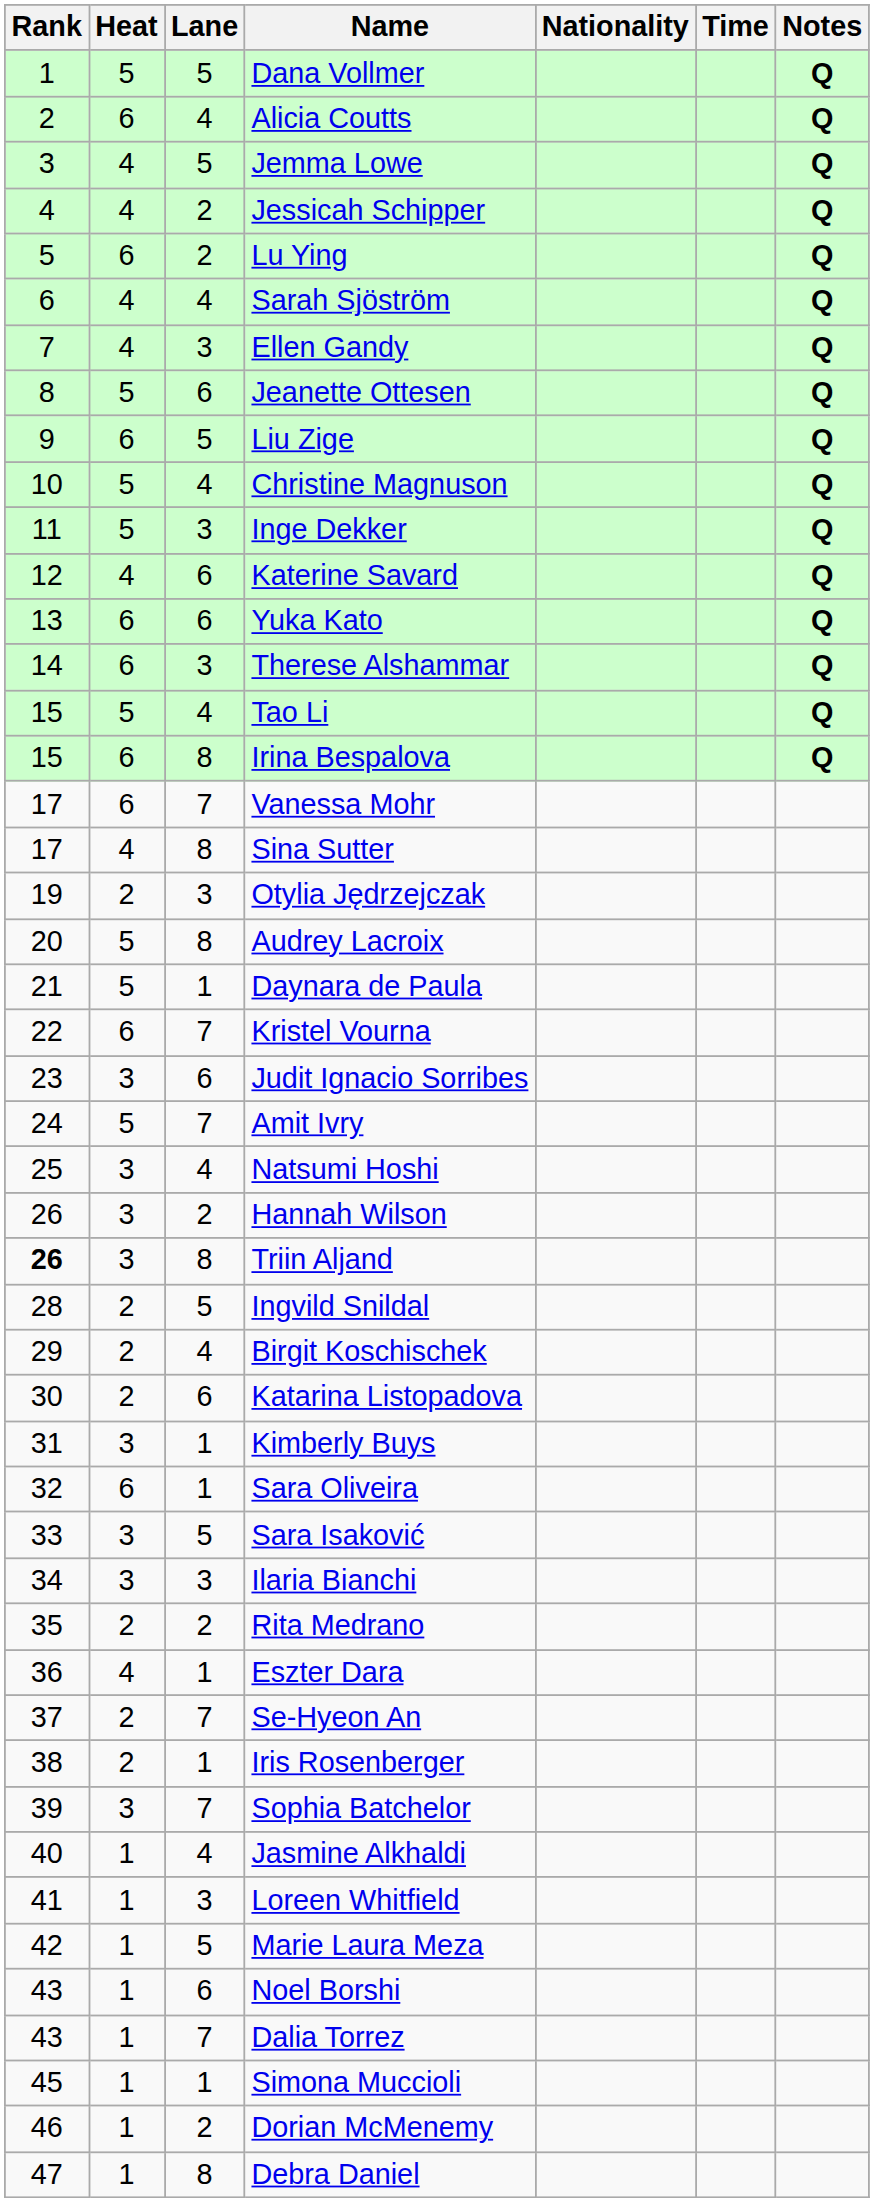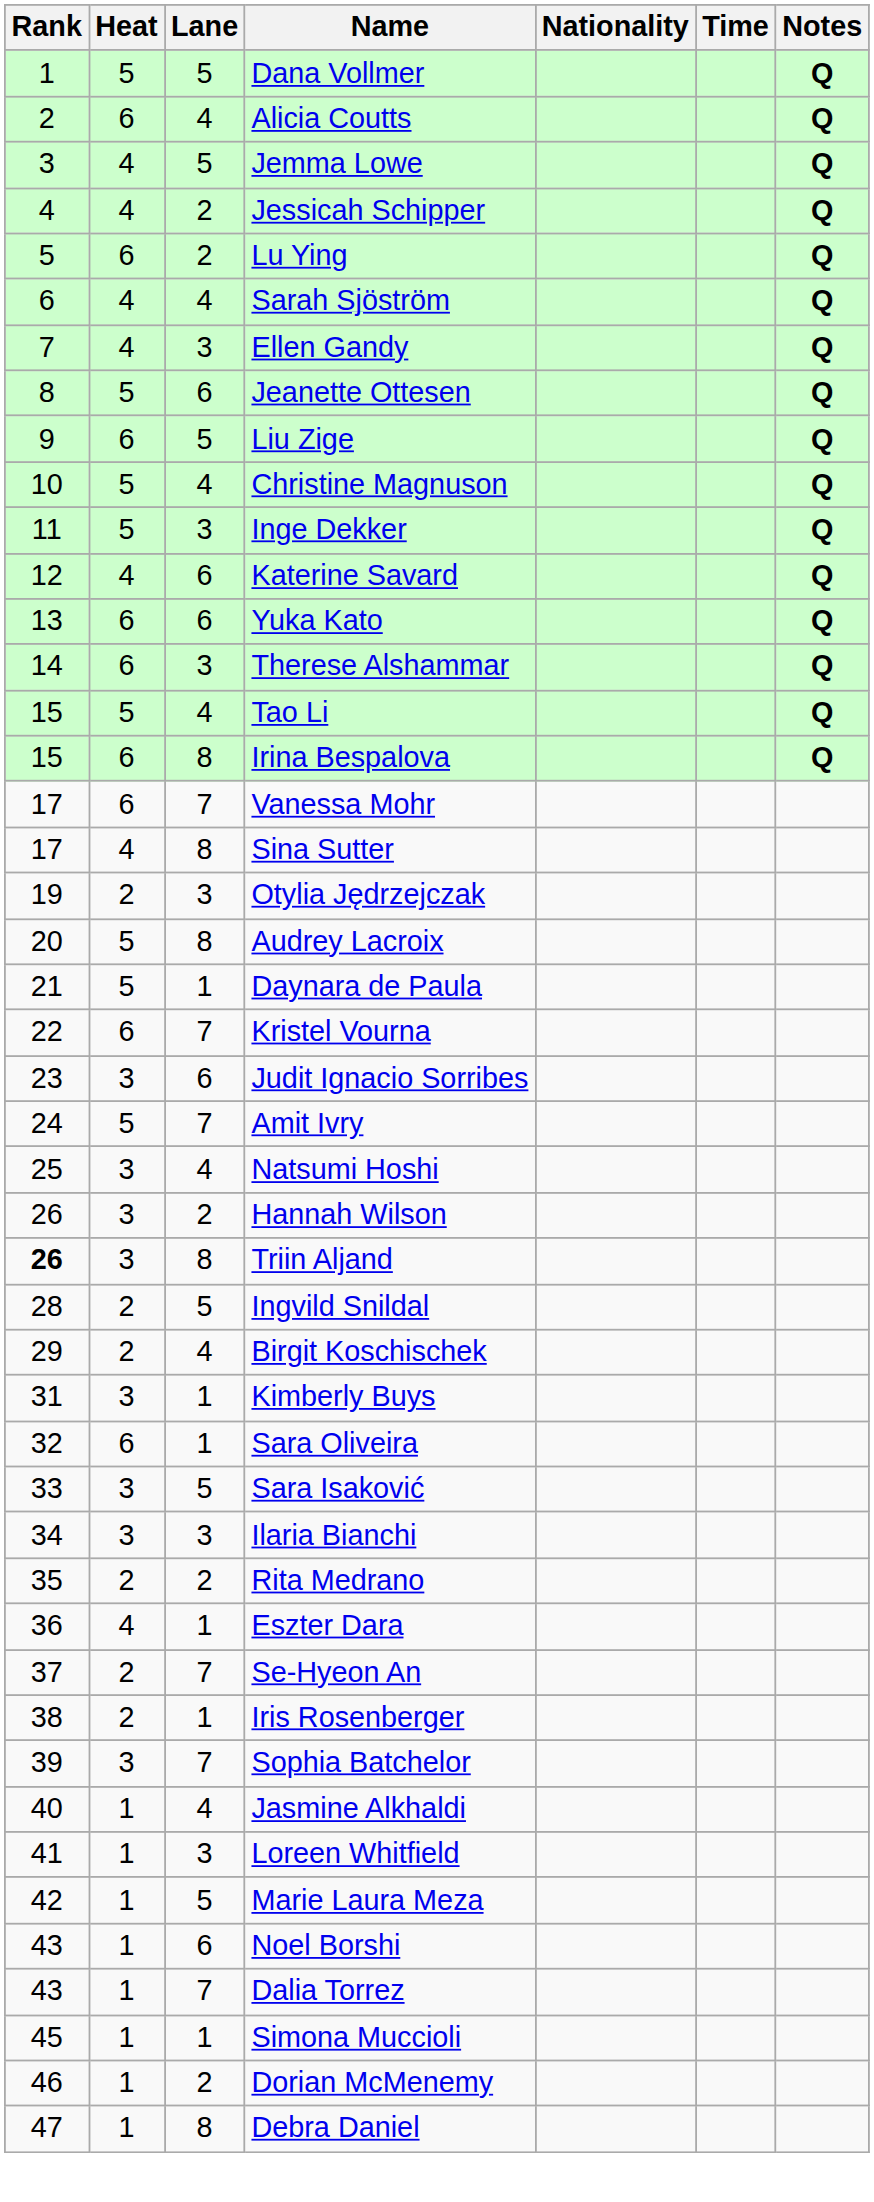 <table class="wikitable sortable" style="text-align:center">
 <tr>
 <th>Rank</th>
 <th>Heat</th>
 <th>Lane</th>
 <th>Name</th>
 <th>Nationality</th>
 <th>Time</th>
 <th>Notes</th>
 </tr>
 <tr bgcolor=ccffcc>
 <td>1</td>
 <td>5</td>
 <td>5</td>
 <td align=left><a href='#'>Dana Vollmer</a></td>
 <td align=left></td>
 <td></td>
 <td><strong>Q</strong></td>
 </tr>
 <tr bgcolor=ccffcc>
 <td>2</td>
 <td>6</td>
 <td>4</td>
 <td align=left><a href='#'>Alicia Coutts</a></td>
 <td align=left></td>
 <td></td>
 <td><strong>Q</strong></td>
 </tr>
 <tr bgcolor=ccffcc>
 <td>3</td>
 <td>4</td>
 <td>5</td>
 <td align=left><a href='#'>Jemma Lowe</a></td>
 <td align=left></td>
 <td></td>
 <td><strong>Q</strong></td>
 </tr>
 <tr bgcolor=ccffcc>
 <td>4</td>
 <td>4</td>
 <td>2</td>
 <td align=left><a href='#'>Jessicah Schipper</a></td>
 <td align=left></td>
 <td></td>
 <td><strong>Q</strong></td>
 </tr>
 <tr bgcolor=ccffcc>
 <td>5</td>
 <td>6</td>
 <td>2</td>
 <td align=left><a href='#'>Lu Ying</a></td>
 <td align=left></td>
 <td></td>
 <td><strong>Q</strong></td>
 </tr>
 <tr bgcolor=ccffcc>
 <td>6</td>
 <td>4</td>
 <td>4</td>
 <td align=left><a href='#'>Sarah Sjöström</a></td>
 <td align=left></td>
 <td></td>
 <td><strong>Q</strong></td>
 </tr>
 <tr bgcolor=ccffcc>
 <td>7</td>
 <td>4</td>
 <td>3</td>
 <td align=left><a href='#'>Ellen Gandy</a></td>
 <td align=left></td>
 <td></td>
 <td><strong>Q</strong></td>
 </tr>
 <tr bgcolor=ccffcc>
 <td>8</td>
 <td>5</td>
 <td>6</td>
 <td align=left><a href='#'>Jeanette Ottesen</a></td>
 <td align=left></td>
 <td></td>
 <td><strong>Q</strong></td>
 </tr>
 <tr bgcolor=ccffcc>
 <td>9</td>
 <td>6</td>
 <td>5</td>
 <td align=left><a href='#'>Liu Zige</a></td>
 <td align=left></td>
 <td></td>
 <td><strong>Q</strong></td>
 </tr>
 <tr bgcolor=ccffcc>
 <td>10</td>
 <td>5</td>
 <td>4</td>
 <td align=left><a href='#'>Christine Magnuson</a></td>
 <td align=left></td>
 <td></td>
 <td><strong>Q</strong></td>
 </tr>
 <tr bgcolor=ccffcc>
 <td>11</td>
 <td>5</td>
 <td>3</td>
 <td align=left><a href='#'>Inge Dekker</a></td>
 <td align=left></td>
 <td></td>
 <td><strong>Q</strong></td>
 </tr>
 <tr bgcolor=ccffcc>
 <td>12</td>
 <td>4</td>
 <td>6</td>
 <td align=left><a href='#'>Katerine Savard</a></td>
 <td align=left></td>
 <td></td>
 <td><strong>Q</strong></td>
 </tr>
 <tr bgcolor=ccffcc>
 <td>13</td>
 <td>6</td>
 <td>6</td>
 <td align=left><a href='#'>Yuka Kato</a></td>
 <td align=left></td>
 <td></td>
 <td><strong>Q</strong></td>
 </tr>
 <tr bgcolor=ccffcc>
 <td>14</td>
 <td>6</td>
 <td>3</td>
 <td align=left><a href='#'>Therese Alshammar</a></td>
 <td align=left></td>
 <td></td>
 <td><strong>Q</strong></td>
 </tr>
 <tr bgcolor=ccffcc>
 <td>15</td>
 <td>5</td>
 <td>4</td>
 <td align=left><a href='#'>Tao Li</a></td>
 <td align=left></td>
 <td></td>
 <td><strong>Q</strong></td>
 </tr>
 <tr bgcolor=ccffcc>
 <td>15</td>
 <td>6</td>
 <td>8</td>
 <td align=left><a href='#'>Irina Bespalova</a></td>
 <td align=left></td>
 <td></td>
 <td><strong>Q</strong></td>
 </tr>
 <tr>
 <td>17</td>
 <td>6</td>
 <td>7</td>
 <td align=left><a href='#'>Vanessa Mohr</a></td>
 <td align=left></td>
 <td></td>
 <td></td>
 </tr>
 <tr>
 <td>17</td>
 <td>4</td>
 <td>8</td>
 <td align=left><a href='#'>Sina Sutter</a></td>
 <td align=left></td>
 <td></td>
 <td></td>
 </tr>
 <tr>
 <td>19</td>
 <td>2</td>
 <td>3</td>
 <td align=left><a href='#'>Otylia Jędrzejczak</a></td>
 <td align=left></td>
 <td></td>
 <td></td>
 </tr>
 <tr>
 <td>20</td>
 <td>5</td>
 <td>8</td>
 <td align=left><a href='#'>Audrey Lacroix</a></td>
 <td align=left></td>
 <td></td>
 <td></td>
 </tr>
 <tr>
 <td>21</td>
 <td>5</td>
 <td>1</td>
 <td align=left><a href='#'>Daynara de Paula</a></td>
 <td align=left></td>
 <td></td>
 <td></td>
 </tr>
 <tr>
 <td>22</td>
 <td>6</td>
 <td>7</td>
 <td align=left><a href='#'>Kristel Vourna</a></td>
 <td align=left></td>
 <td></td>
 <td></td>
 </tr>
 <tr>
 <td>23</td>
 <td>3</td>
 <td>6</td>
 <td align=left><a href='#'>Judit Ignacio Sorribes</a></td>
 <td align=left></td>
 <td></td>
 <td></td>
 </tr>
 <tr>
 <td>24</td>
 <td>5</td>
 <td>7</td>
 <td align=left><a href='#'>Amit Ivry</a></td>
 <td align=left></td>
 <td></td>
 <td></td>
 </tr>
 <tr>
 <td>25</td>
 <td>3</td>
 <td>4</td>
 <td align=left><a href='#'>Natsumi Hoshi</a></td>
 <td align=left></td>
 <td></td>
 <td></td>
 </tr>
 <tr>
 <td>26</td>
 <td>3</td>
 <td>2</td>
 <td align=left><a href='#'>Hannah Wilson</a></td>
 <td align=left></td>
 <td></td>
 <td></td>
 </tr>
 <tr>
 <td><strong>26</strong></td>
 <td>3</td>
 <td>8</td>
 <td align=left><a href='#'>Triin Aljand</a></td>
 <td align=left></td>
 <td></td>
 <td></td>
 </tr>
 <tr>
 <td>28</td>
 <td>2</td>
 <td>5</td>
 <td align=left><a href='#'>Ingvild Snildal</a></td>
 <td align=left></td>
 <td></td>
 <td></td>
 </tr>
 <tr>
 <td>29</td>
 <td>2</td>
 <td>4</td>
 <td align=left><a href='#'>Birgit Koschischek</a></td>
 <td align=left></td>
 <td></td>
 <td></td>
 </tr>
 <tr>
-<td>30</td>
-<td>2</td>
-<td>6</td>
-<td align=left><a href='#'>Katarina Listopadova</a></td>
-<td align=left></td>
-<td></td>
-<td></td>
-</tr>
-<tr>
 <td>31</td>
 <td>3</td>
 <td>1</td>
 <td align=left><a href='#'>Kimberly Buys</a></td>
 <td align=left></td>
 <td></td>
 <td></td>
 </tr>
 <tr>
 <td>32</td>
 <td>6</td>
 <td>1</td>
 <td align=left><a href='#'>Sara Oliveira</a></td>
 <td align=left></td>
 <td></td>
 <td></td>
 </tr>
 <tr>
 <td>33</td>
 <td>3</td>
 <td>5</td>
 <td align=left><a href='#'>Sara Isaković</a></td>
 <td align=left></td>
 <td></td>
 <td></td>
 </tr>
 <tr>
 <td>34</td>
 <td>3</td>
 <td>3</td>
 <td align=left><a href='#'>Ilaria Bianchi</a></td>
 <td align=left></td>
 <td></td>
 <td></td>
 </tr>
 <tr>
 <td>35</td>
 <td>2</td>
 <td>2</td>
 <td align=left><a href='#'>Rita Medrano</a></td>
 <td align=left></td>
 <td></td>
 <td></td>
 </tr>
 <tr>
 <td>36</td>
 <td>4</td>
 <td>1</td>
 <td align=left><a href='#'>Eszter Dara</a></td>
 <td align=left></td>
 <td></td>
 <td></td>
 </tr>
 <tr>
 <td>37</td>
 <td>2</td>
 <td>7</td>
 <td align=left><a href='#'>Se-Hyeon An</a></td>
 <td align=left></td>
 <td></td>
 <td></td>
 </tr>
 <tr>
 <td>38</td>
 <td>2</td>
 <td>1</td>
 <td align=left><a href='#'>Iris Rosenberger</a></td>
 <td align=left></td>
 <td></td>
 <td></td>
 </tr>
 <tr>
 <td>39</td>
 <td>3</td>
 <td>7</td>
 <td align=left><a href='#'>Sophia Batchelor</a></td>
 <td align=left></td>
 <td></td>
 <td></td>
 </tr>
 <tr>
 <td>40</td>
 <td>1</td>
 <td>4</td>
 <td align=left><a href='#'>Jasmine Alkhaldi</a></td>
 <td align=left></td>
 <td></td>
 <td></td>
 </tr>
 <tr>
 <td>41</td>
 <td>1</td>
 <td>3</td>
 <td align=left><a href='#'>Loreen Whitfield</a></td>
 <td align=left></td>
 <td></td>
 <td></td>
 </tr>
 <tr>
 <td>42</td>
 <td>1</td>
 <td>5</td>
 <td align=left><a href='#'>Marie Laura Meza</a></td>
 <td align=left></td>
 <td></td>
 <td></td>
 </tr>
 <tr>
 <td>43</td>
 <td>1</td>
 <td>6</td>
 <td align=left><a href='#'>Noel Borshi</a></td>
 <td align=left></td>
 <td></td>
 <td></td>
 </tr>
 <tr>
 <td>43</td>
 <td>1</td>
 <td>7</td>
 <td align=left><a href='#'>Dalia Torrez</a></td>
 <td align=left></td>
 <td></td>
 <td></td>
 </tr>
 <tr>
 <td>45</td>
 <td>1</td>
 <td>1</td>
 <td align=left><a href='#'>Simona Muccioli</a></td>
 <td align=left></td>
 <td></td>
 <td></td>
 </tr>
 <tr>
 <td>46</td>
 <td>1</td>
 <td>2</td>
 <td align=left><a href='#'>Dorian McMenemy</a></td>
 <td align=left></td>
 <td></td>
 <td></td>
 </tr>
 <tr>
 <td>47</td>
 <td>1</td>
 <td>8</td>
 <td align=left><a href='#'>Debra Daniel</a></td>
 <td align=left></td>
 <td></td>
 <td></td>
 </tr>
 </table>
